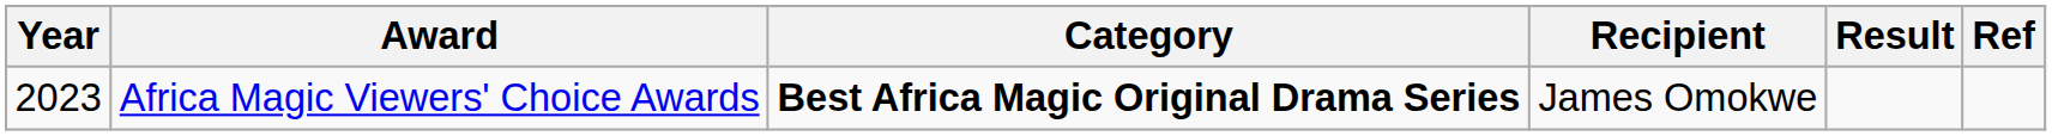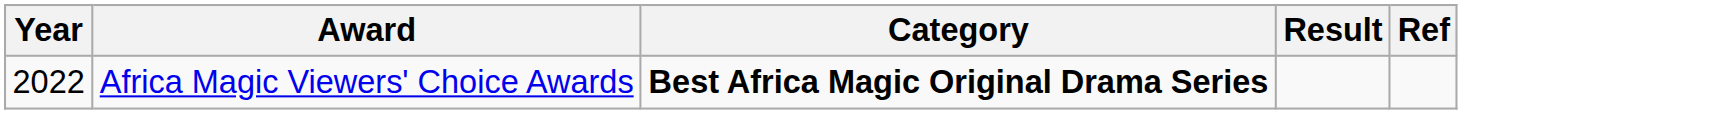 <table class="wikitable">
 <tr>
 <th>Year</th>
 <th>Award</th>
 <th>Category</th>
-<th>Recipient</th>
 <th>Result</th>
 <th>Ref</th>
 </tr>
 <tr>
-<td>2023</td>
+<td>2022</td>
 <td><a href='#'>Africa Magic Viewers' Choice Awards</a></td>
 <td><strong>Best Africa Magic Original Drama Series</strong></td>
-<td>James Omokwe</td>
 <td></td>
 <td></td>
 </tr>
 </table>
